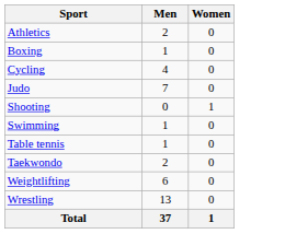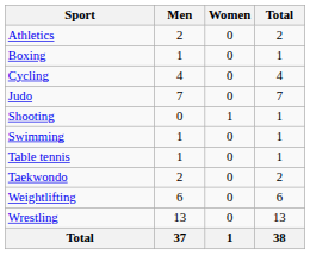 <table class="wikitable sortable" style="text-align:center;">
 <tr>
 <th width=180>Sport</th>
 <th width=55>Men</th>
 <th width=55>Women</th>
+<th width=55>Total</th>
 </tr>
 <tr>
 <td align=left><a href='#'>Athletics</a></td>
 <td>2</td>
 <td>0</td>
+<td>2</td>
 </tr>
 <tr>
 <td align=left><a href='#'>Boxing</a></td>
 <td>1</td>
 <td>0</td>
+<td>1</td>
 </tr>
 <tr>
 <td align=left><a href='#'>Cycling</a></td>
 <td>4</td>
 <td>0</td>
+<td>4</td>
 </tr>
 <tr>
 <td align=left><a href='#'>Judo</a></td>
 <td>7</td>
 <td>0</td>
+<td>7</td>
 </tr>
 <tr>
 <td align=left><a href='#'>Shooting</a></td>
 <td>0</td>
+<td>1</td>
 <td>1</td>
 </tr>
 <tr>
 <td align=left><a href='#'>Swimming</a></td>
 <td>1</td>
 <td>0</td>
+<td>1</td>
 </tr>
 <tr>
 <td align=left><a href='#'>Table tennis</a></td>
 <td>1</td>
 <td>0</td>
+<td>1</td>
 </tr>
 <tr>
 <td align=left><a href='#'>Taekwondo</a></td>
 <td>2</td>
 <td>0</td>
+<td>2</td>
 </tr>
 <tr>
 <td align=left><a href='#'>Weightlifting</a></td>
 <td>6</td>
 <td>0</td>
+<td>6</td>
 </tr>
 <tr>
 <td align=left><a href='#'>Wrestling</a></td>
 <td>13</td>
 <td>0</td>
+<td>13</td>
 </tr>
 <tr class="sortbottom">
 <th>Total</th>
 <th>37</th>
 <th>1</th>
+<th>38</th>
 </tr>
 </table>
